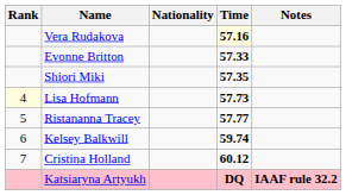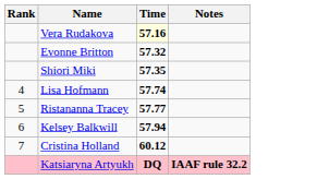 <table class="wikitable sortable" style="text-align:center">
 <tr>
 <th>Rank</th>
 <th>Name</th>
-<th>Nationality</th>
 <th>Time</th>
 <th>Notes</th>
 </tr>
 <tr>
 <td></td>
 <td align=left><a href='#'>Vera Rudakova</a></td>
-<td align=left></td>
 <td style="background: lightyellow;"><strong>57.16</strong></td>
 <td></td>
 </tr>
 <tr>
 <td></td>
 <td align=left><a href='#'>Evonne Britton</a></td>
-<td align=left></td>
-<td><strong>57.33</strong></td>
+<td><strong>57.32</strong></td>
 <td></td>
 </tr>
 <tr>
 <td></td>
 <td align=left><a href='#'>Shiori Miki</a></td>
-<td align=left></td>
 <td><strong>57.35</strong></td>
 <td></td>
 </tr>
 <tr>
-<td style="background: lightyellow;">4</td>
+<td>4</td>
 <td align=left><a href='#'>Lisa Hofmann</a></td>
-<td align=left></td>
-<td><strong>57.73</strong></td>
+<td><strong>57.74</strong></td>
 <td></td>
 </tr>
 <tr>
 <td>5</td>
 <td align=left><a href='#'>Ristananna Tracey</a></td>
-<td align=left></td>
 <td><strong>57.77</strong></td>
 <td></td>
 </tr>
 <tr>
 <td>6</td>
 <td align=left><a href='#'>Kelsey Balkwill</a></td>
-<td align=left></td>
-<td><strong>59.74</strong></td>
+<td><strong>57.94</strong></td>
 <td></td>
 </tr>
 <tr>
 <td>7</td>
 <td align=left><a href='#'>Cristina Holland</a></td>
-<td align=left></td>
 <td><strong>60.12</strong></td>
 <td></td>
 </tr>
 <tr bgcolor=pink>
 <td></td>
 <td align=left><a href='#'>Katsiaryna Artyukh</a></td>
-<td align=left></td>
 <td><strong>DQ</strong></td>
 <td><strong>IAAF rule 32.2</strong></td>
 </tr>
 </table>
